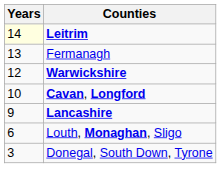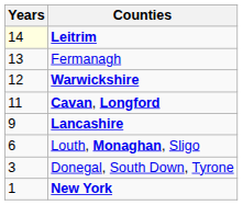 <table class="wikitable">
 <tr>
 <th>Years</th>
 <th>Counties</th>
 </tr>
 <tr>
 <td style="background: lightyellow;">14</td>
 <td><a href='#'><strong>Leitrim</strong></a></td>
 </tr>
 <tr>
 <td>13</td>
 <td><a href='#'>Fermanagh</a></td>
 </tr>
 <tr>
 <td>12</td>
 <td><strong><a href='#'>Warwickshire</a></strong></td>
 </tr>
 <tr>
-<td>10</td>
+<td>11</td>
 <td><strong><a href='#'>Cavan</a></strong>, <strong><a href='#'>Longford</a></strong></td>
 </tr>
 <tr>
 <td>9</td>
 <td><strong><a href='#'>Lancashire</a></strong></td>
 </tr>
 <tr>
 <td>6</td>
 <td><a href='#'>Louth</a>, <a href='#'><strong>Monaghan</strong></a>, <a href='#'>Sligo</a></td>
 </tr>
 <tr>
 <td>3</td>
 <td><a href='#'>Donegal</a>, <a href='#'>South Down</a>, <a href='#'>Tyrone</a></td>
 </tr>
+<tr>
+<td>1</td>
+<td><a href='#'><strong>New York</strong></a></td>
+</tr>
 </table>
